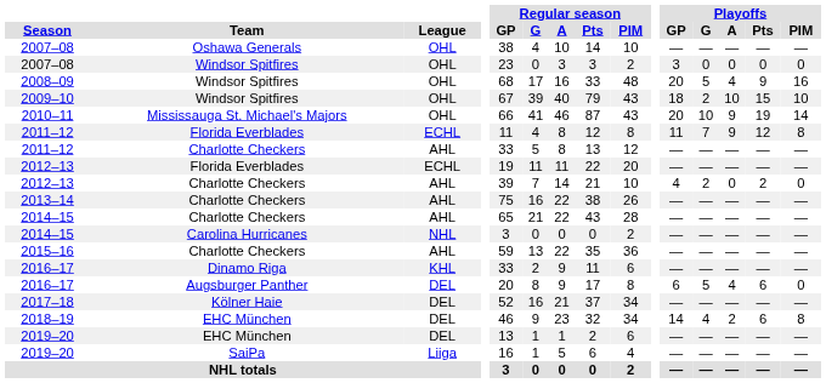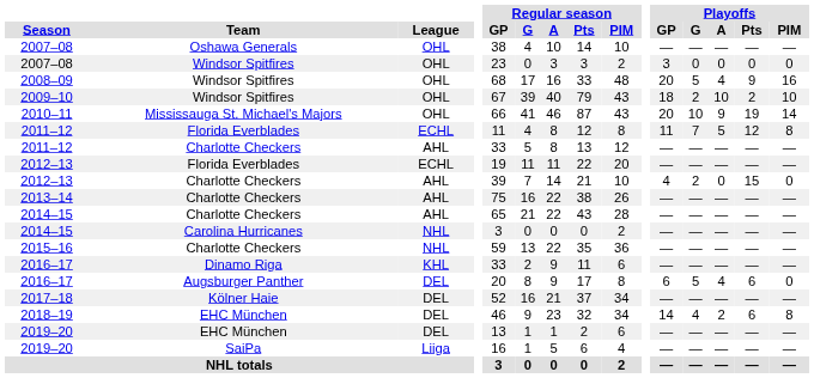 <table border="0" cellpadding="1" cellspacing="0" style="text-align:center; width:60em;">
 <tr style="background:#e0e0e0;">
 <th colspan="3"  bgcolor="#ffffff"> </th>
 <th rowspan="99" bgcolor="#ffffff"> </th>
 <th colspan="5"><a href='#'>Regular season</a></th>
 <th rowspan="99" bgcolor="#ffffff"> </th>
 <th colspan="5"><a href='#'>Playoffs</a></th>
 </tr>
 <tr style="background:#e0e0e0;">
 <th><a href='#'>Season</a></th>
 <th>Team</th>
 <th>League</th>
 <th>GP</th>
 <th><a href='#'>G</a></th>
 <th><a href='#'>A</a></th>
 <th><a href='#'>Pts</a></th>
 <th><a href='#'>PIM</a></th>
 <th>GP</th>
 <th>G</th>
 <th>A</th>
 <th>Pts</th>
 <th>PIM</th>
 </tr>
 <tr>
 <td><a href='#'>2007–08</a></td>
 <td><a href='#'>Oshawa Generals</a></td>
 <td><a href='#'>OHL</a></td>
 <td>38</td>
 <td>4</td>
 <td>10</td>
 <td>14</td>
 <td>10</td>
 <td>—</td>
 <td>—</td>
 <td>—</td>
 <td>—</td>
 <td>—</td>
 </tr>
 <tr bgcolor="#f0f0f0">
 <td>2007–08</td>
 <td><a href='#'>Windsor Spitfires</a></td>
 <td>OHL</td>
 <td>23</td>
 <td>0</td>
 <td>3</td>
 <td>3</td>
 <td>2</td>
 <td>3</td>
 <td>0</td>
 <td>0</td>
 <td>0</td>
 <td>0</td>
 </tr>
 <tr>
 <td><a href='#'>2008–09</a></td>
 <td>Windsor Spitfires</td>
 <td>OHL</td>
 <td>68</td>
 <td>17</td>
 <td>16</td>
 <td>33</td>
 <td>48</td>
 <td>20</td>
 <td>5</td>
 <td>4</td>
 <td>9</td>
 <td>16</td>
 </tr>
 <tr bgcolor="#f0f0f0">
 <td><a href='#'>2009–10</a></td>
 <td>Windsor Spitfires</td>
 <td>OHL</td>
 <td>67</td>
 <td>39</td>
 <td>40</td>
 <td>79</td>
 <td>43</td>
 <td>18</td>
 <td>2</td>
 <td>10</td>
-<td>15</td>
+<td>2</td>
 <td>10</td>
 </tr>
 <tr>
 <td><a href='#'>2010–11</a></td>
 <td><a href='#'>Mississauga St. Michael's Majors</a></td>
 <td>OHL</td>
 <td>66</td>
 <td>41</td>
 <td>46</td>
 <td>87</td>
 <td>43</td>
 <td>20</td>
 <td>10</td>
 <td>9</td>
 <td>19</td>
 <td>14</td>
 </tr>
 <tr bgcolor="#f0f0f0">
 <td><a href='#'>2011–12</a></td>
 <td><a href='#'>Florida Everblades</a></td>
 <td><a href='#'>ECHL</a></td>
 <td>11</td>
 <td>4</td>
 <td>8</td>
 <td>12</td>
 <td>8</td>
 <td>11</td>
 <td>7</td>
-<td>9</td>
+<td>5</td>
 <td>12</td>
 <td>8</td>
 </tr>
 <tr>
 <td><a href='#'>2011–12</a></td>
 <td><a href='#'>Charlotte Checkers</a></td>
 <td>AHL</td>
 <td>33</td>
 <td>5</td>
 <td>8</td>
 <td>13</td>
 <td>12</td>
 <td>—</td>
 <td>—</td>
 <td>—</td>
 <td>—</td>
 <td>—</td>
 </tr>
 <tr bgcolor="#f0f0f0">
 <td><a href='#'>2012–13</a></td>
 <td>Florida Everblades</td>
 <td>ECHL</td>
 <td>19</td>
 <td>11</td>
 <td>11</td>
 <td>22</td>
 <td>20</td>
 <td>—</td>
 <td>—</td>
 <td>—</td>
 <td>—</td>
 <td>—</td>
 </tr>
 <tr>
 <td><a href='#'>2012–13</a></td>
 <td>Charlotte Checkers</td>
 <td>AHL</td>
 <td>39</td>
 <td>7</td>
 <td>14</td>
 <td>21</td>
 <td>10</td>
 <td>4</td>
 <td>2</td>
 <td>0</td>
-<td>2</td>
+<td>15</td>
 <td>0</td>
 </tr>
 <tr bgcolor="#f0f0f0">
 <td><a href='#'>2013–14</a></td>
 <td>Charlotte Checkers</td>
 <td>AHL</td>
 <td>75</td>
 <td>16</td>
 <td>22</td>
 <td>38</td>
 <td>26</td>
 <td>—</td>
 <td>—</td>
 <td>—</td>
 <td>—</td>
 <td>—</td>
 </tr>
 <tr>
 <td><a href='#'>2014–15</a></td>
 <td>Charlotte Checkers</td>
 <td>AHL</td>
 <td>65</td>
 <td>21</td>
 <td>22</td>
 <td>43</td>
 <td>28</td>
 <td>—</td>
 <td>—</td>
 <td>—</td>
 <td>—</td>
 <td>—</td>
 </tr>
 <tr bgcolor="#f0f0f0">
 <td><a href='#'>2014–15</a></td>
 <td><a href='#'>Carolina Hurricanes</a></td>
 <td><a href='#'>NHL</a></td>
 <td>3</td>
 <td>0</td>
 <td>0</td>
 <td>0</td>
 <td>2</td>
 <td>—</td>
 <td>—</td>
 <td>—</td>
 <td>—</td>
 <td>—</td>
 </tr>
 <tr>
 <td><a href='#'>2015–16</a></td>
 <td>Charlotte Checkers</td>
-<td>AHL</td>
+<td><a href='#'>NHL</a></td>
 <td>59</td>
 <td>13</td>
 <td>22</td>
 <td>35</td>
 <td>36</td>
 <td>—</td>
 <td>—</td>
 <td>—</td>
 <td>—</td>
 <td>—</td>
 </tr>
 <tr bgcolor="#f0f0f0">
 <td><a href='#'>2016–17</a></td>
 <td><a href='#'>Dinamo Riga</a></td>
 <td><a href='#'>KHL</a></td>
 <td>33</td>
 <td>2</td>
 <td>9</td>
 <td>11</td>
 <td>6</td>
 <td>—</td>
 <td>—</td>
 <td>—</td>
 <td>—</td>
 <td>—</td>
 </tr>
 <tr>
 <td><a href='#'>2016–17</a></td>
 <td><a href='#'>Augsburger Panther</a></td>
 <td><a href='#'>DEL</a></td>
 <td>20</td>
 <td>8</td>
 <td>9</td>
 <td>17</td>
 <td>8</td>
 <td>6</td>
 <td>5</td>
 <td>4</td>
 <td>6</td>
 <td>0</td>
 </tr>
 <tr bgcolor="#f0f0f0">
 <td><a href='#'>2017–18</a></td>
 <td><a href='#'>Kölner Haie</a></td>
 <td>DEL</td>
 <td>52</td>
 <td>16</td>
 <td>21</td>
 <td>37</td>
 <td>34</td>
 <td>—</td>
 <td>—</td>
 <td>—</td>
 <td>—</td>
 <td>—</td>
 </tr>
 <tr>
 <td><a href='#'>2018–19</a></td>
 <td><a href='#'>EHC München</a></td>
 <td>DEL</td>
 <td>46</td>
 <td>9</td>
 <td>23</td>
 <td>32</td>
 <td>34</td>
 <td>14</td>
 <td>4</td>
 <td>2</td>
 <td>6</td>
 <td>8</td>
 </tr>
 <tr bgcolor="#f0f0f0">
 <td><a href='#'>2019–20</a></td>
 <td>EHC München</td>
 <td>DEL</td>
 <td>13</td>
 <td>1</td>
 <td>1</td>
 <td>2</td>
 <td>6</td>
 <td>—</td>
 <td>—</td>
 <td>—</td>
 <td>—</td>
 <td>—</td>
 </tr>
 <tr>
 <td><a href='#'>2019–20</a></td>
 <td><a href='#'>SaiPa</a></td>
 <td><a href='#'>Liiga</a></td>
 <td>16</td>
 <td>1</td>
 <td>5</td>
 <td>6</td>
 <td>4</td>
 <td>—</td>
 <td>—</td>
 <td>—</td>
 <td>—</td>
 <td>—</td>
 </tr>
 <tr ALIGN="center" bgcolor="#e0e0e0">
 <th colspan="3">NHL totals</th>
 <th>3</th>
 <th>0</th>
 <th>0</th>
 <th>0</th>
 <th>2</th>
 <th>—</th>
 <th>—</th>
 <th>—</th>
 <th>—</th>
 <th>—</th>
 </tr>
 </table>
